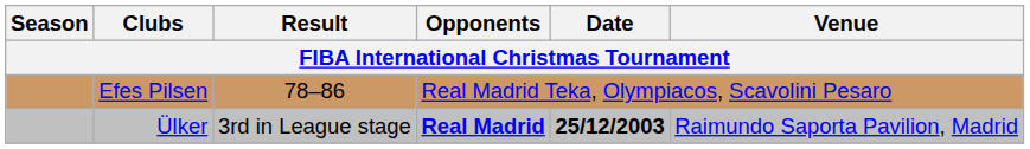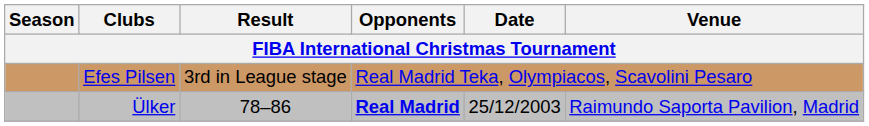 <table class="wikitable" style="font-size:90%">
 <tr>
 <th>Season</th>
 <th>Clubs</th>
 <th>Result</th>
 <th>Opponents</th>
 <th>Date</th>
 <th colspan=2>Venue</th>
 </tr>
 <tr>
 <th colspan=7><a href='#'>FIBA International Christmas Tournament</a></th>
 </tr>
 <tr bgcolor="cc9966">
 <td></td>
 <td align=right><a href='#'>Efes Pilsen</a> </td>
-<td align=center>78–86</td>
+<td align=center>3rd in League stage</td>
 <td colspan=4> <a href='#'>Real Madrid Teka</a>,  <a href='#'>Olympiacos</a>,  <a href='#'>Scavolini Pesaro</a></td>
 </tr>
 <tr bgcolor=silver>
 <td></td>
 <td align=right><a href='#'>Ülker</a> </td>
-<td align=center>3rd in League stage</td>
+<td align=center>78–86</td>
 <td><strong> <a href='#'>Real Madrid</a></strong></td>
-<td><strong>25/12/2003</strong></td>
+<td>25/12/2003</td>
 <td colspan=2><a href='#'>Raimundo Saporta Pavilion</a>, <a href='#'>Madrid</a></td>
 </tr>
 </table>
